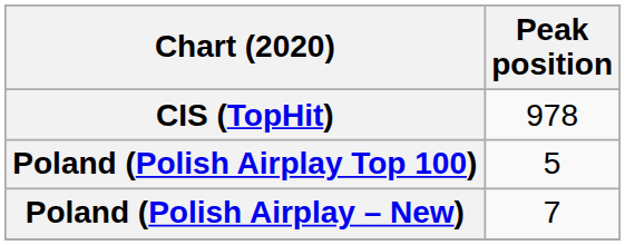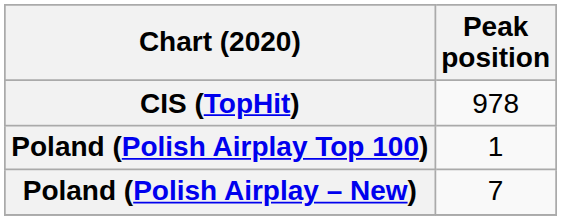 <table class="wikitable sortable plainrowheaders" style="text-align:center">
 <tr>
 <th scope="col">Chart (2020)</th>
 <th scope="col">Peak<br>position</th>
 </tr>
 <tr>
 <th scope="row">CIS (<a href='#'>TopHit</a>)</th>
 <td align=center>978</td>
 </tr>
 <tr>
 <th scope="row">Poland (<a href='#'>Polish Airplay Top 100</a>)</th>
-<td align=center>5</td>
+<td align=center>1</td>
 </tr>
 <tr>
 <th scope="row">Poland (<a href='#'>Polish Airplay – New</a>)</th>
 <td align=center>7</td>
 </tr>
 <tr>
 </tr>
 </table>
